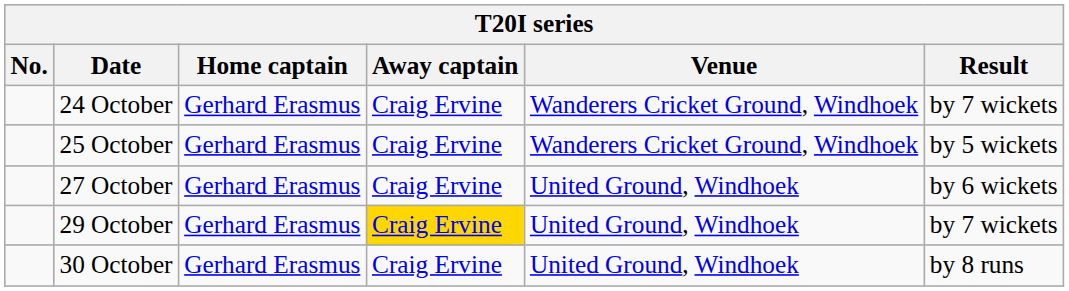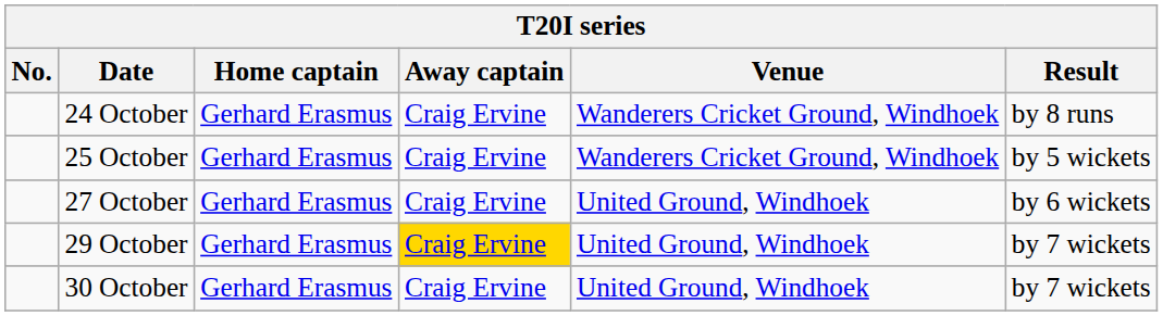 <table class="wikitable">
 <tr>
 <th colspan="9">T20I series</th>
 </tr>
 <tr>
 <th>No.</th>
 <th>Date</th>
 <th>Home captain</th>
 <th>Away captain</th>
 <th>Venue</th>
 <th>Result</th>
 </tr>
 <tr>
 <td></td>
 <td>24 October</td>
 <td><a href='#'>Gerhard Erasmus</a></td>
 <td><a href='#'>Craig Ervine</a></td>
 <td><a href='#'>Wanderers Cricket Ground</a>, <a href='#'>Windhoek</a></td>
-<td> by 7 wickets</td>
+<td> by 8 runs</td>
 </tr>
 <tr>
 <td></td>
 <td>25 October</td>
 <td><a href='#'>Gerhard Erasmus</a></td>
 <td><a href='#'>Craig Ervine</a></td>
 <td><a href='#'>Wanderers Cricket Ground</a>, <a href='#'>Windhoek</a></td>
 <td> by 5 wickets</td>
 </tr>
 <tr>
 <td></td>
 <td>27 October</td>
 <td><a href='#'>Gerhard Erasmus</a></td>
 <td><a href='#'>Craig Ervine</a></td>
 <td><a href='#'>United Ground</a>, <a href='#'>Windhoek</a></td>
 <td> by 6 wickets</td>
 </tr>
 <tr>
 <td></td>
 <td>29 October</td>
 <td><a href='#'>Gerhard Erasmus</a></td>
 <td style="background: gold;"><a href='#'>Craig Ervine</a></td>
 <td><a href='#'>United Ground</a>, <a href='#'>Windhoek</a></td>
 <td> by 7 wickets</td>
 </tr>
 <tr>
 <td></td>
 <td>30 October</td>
 <td><a href='#'>Gerhard Erasmus</a></td>
 <td><a href='#'>Craig Ervine</a></td>
 <td><a href='#'>United Ground</a>, <a href='#'>Windhoek</a></td>
-<td> by 8 runs</td>
+<td> by 7 wickets</td>
 </tr>
 </table>
